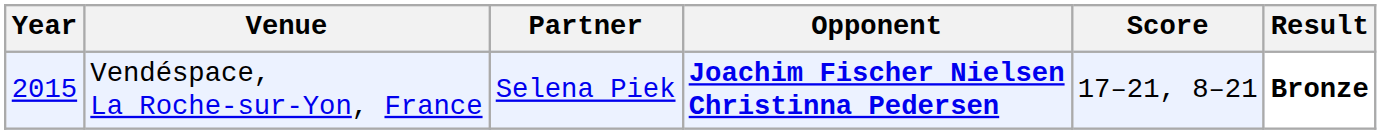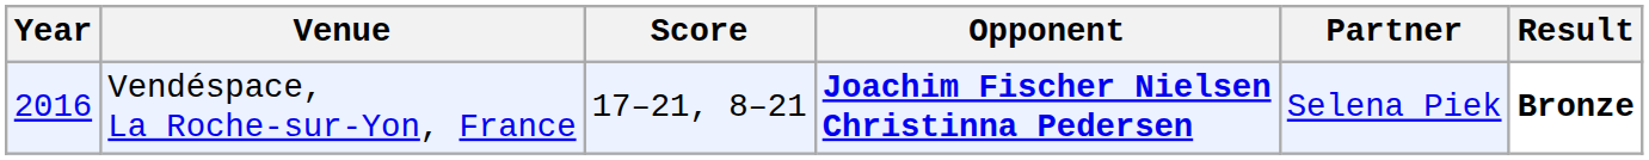 <table class="sortable wikitable" style="font-size: 90%;">
 <tr>
 <th>Year</th>
 <th>Venue</th>
+<th>Score</th>
+<th>Opponent</th>
 <th>Partner</th>
-<th>Opponent</th>
-<th>Score</th>
 <th>Result</th>
 </tr>
 <tr style="background:#ECF2FF">
-<td align="center"><a href='#'>2015</a></td>
+<td align="center"><a href='#'>2016</a></td>
 <td align="left">Vendéspace,<br><a href='#'>La Roche-sur-Yon</a>, <a href='#'>France</a></td>
+<td align="left">17–21, 8–21</td>
+<td align="left"><strong> <a href='#'>Joachim Fischer Nielsen</a> <br>  <a href='#'>Christinna Pedersen</a></strong></td>
 <td align="left"> <a href='#'>Selena Piek</a></td>
-<td align="left"><strong> <a href='#'>Joachim Fischer Nielsen</a> <br>  <a href='#'>Christinna Pedersen</a></strong></td>
-<td align="left">17–21, 8–21</td>
 <td style="text-align:left; background:white"> <strong>Bronze</strong></td>
 </tr>
 </table>
